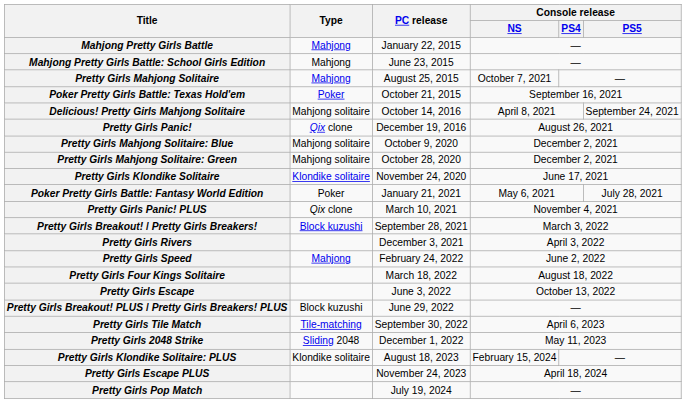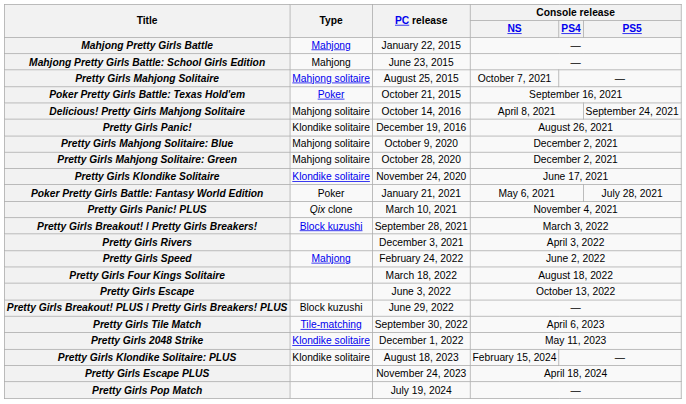 <table class="wikitable" style="text-align:center; font-size:smaller;">
 <tr>
 <th rowspan="2">Title</th>
 <th rowspan="2">Type</th>
 <th rowspan="2"><a href='#'>PC</a> release</th>
 <th colspan="3">Console release</th>
 </tr>
 <tr>
 <th><a href='#'>NS</a></th>
 <th><a href='#'>PS4</a></th>
 <th><a href='#'>PS5</a></th>
 </tr>
 <tr>
 <th><em>Mahjong Pretty Girls Battle</em></th>
 <td><a href='#'>Mahjong</a></td>
 <td>January 22, 2015</td>
 <td colspan="3">—</td>
 </tr>
 <tr>
 <th><em>Mahjong Pretty Girls Battle: School Girls Edition</em></th>
 <td>Mahjong</td>
 <td>June 23, 2015</td>
 <td colspan="3">—</td>
 </tr>
 <tr>
 <th><em>Pretty Girls Mahjong Solitaire</em></th>
-<td><a href='#'>Mahjong</a></td>
+<td><a href='#'>Mahjong solitaire</a></td>
 <td>August 25, 2015</td>
 <td>October 7, 2021</td>
 <td colspan="2">—</td>
 </tr>
 <tr>
 <th><em>Poker Pretty Girls Battle: Texas Hold'em</em></th>
 <td><a href='#'>Poker</a></td>
 <td>October 21, 2015</td>
 <td colspan="3">September 16, 2021</td>
 </tr>
 <tr>
 <th><em>Delicious! Pretty Girls Mahjong Solitaire</em></th>
 <td>Mahjong solitaire</td>
 <td>October 14, 2016</td>
 <td colspan="2">April 8, 2021</td>
 <td>September 24, 2021</td>
 </tr>
 <tr>
 <th><em>Pretty Girls Panic!</em></th>
-<td><em><a href='#'>Qix</a></em> clone</td>
+<td>Klondike solitaire</td>
 <td>December 19, 2016</td>
 <td colspan="3">August 26, 2021</td>
 </tr>
 <tr>
 <th><em>Pretty Girls Mahjong Solitaire: Blue</em></th>
 <td>Mahjong solitaire</td>
 <td>October 9, 2020</td>
 <td colspan="3">December 2, 2021</td>
 </tr>
 <tr>
 <th><em>Pretty Girls Mahjong Solitaire: Green</em></th>
 <td>Mahjong solitaire</td>
 <td>October 28, 2020</td>
 <td colspan="3">December 2, 2021</td>
 </tr>
 <tr>
 <th><em>Pretty Girls Klondike Solitaire</em></th>
 <td><a href='#'>Klondike solitaire</a></td>
 <td>November 24, 2020</td>
 <td colspan="3">June 17, 2021</td>
 </tr>
 <tr>
 <th><em>Poker Pretty Girls Battle: Fantasy World Edition</em></th>
 <td>Poker</td>
 <td>January 21, 2021</td>
 <td colspan="2">May 6, 2021</td>
 <td>July 28, 2021</td>
 </tr>
 <tr>
 <th><em>Pretty Girls Panic! PLUS</em></th>
 <td><em>Qix</em> clone</td>
 <td>March 10, 2021</td>
 <td colspan="3">November 4, 2021</td>
 </tr>
 <tr>
 <th><em>Pretty Girls Breakout!</em> / <em>Pretty Girls Breakers!</em></th>
 <td><a href='#'>Block kuzushi</a></td>
 <td>September 28, 2021</td>
 <td colspan="3">March 3, 2022</td>
 </tr>
 <tr>
 <th><em>Pretty Girls Rivers</em></th>
 <td></td>
 <td>December 3, 2021</td>
 <td colspan="3">April 3, 2022</td>
 </tr>
 <tr>
 <th><em>Pretty Girls Speed</em></th>
 <td><a href='#'>Mahjong</a></td>
 <td>February 24, 2022</td>
 <td colspan="3">June 2, 2022</td>
 </tr>
 <tr>
 <th><em>Pretty Girls Four Kings Solitaire</em></th>
 <td></td>
 <td>March 18, 2022</td>
 <td colspan="3">August 18, 2022</td>
 </tr>
 <tr>
 <th><em>Pretty Girls Escape</em></th>
 <td></td>
 <td>June 3, 2022</td>
 <td colspan="3">October 13, 2022</td>
 </tr>
 <tr>
 <th><em>Pretty Girls Breakout! PLUS</em> / <em>Pretty Girls Breakers! PLUS</em></th>
 <td>Block kuzushi</td>
 <td>June 29, 2022</td>
 <td colspan="3">—</td>
 </tr>
 <tr>
 <th><em>Pretty Girls Tile Match</em></th>
 <td><a href='#'>Tile-matching</a></td>
 <td>September 30, 2022</td>
 <td colspan="3">April 6, 2023</td>
 </tr>
 <tr>
 <th><em>Pretty Girls 2048 Strike</em></th>
-<td><a href='#'>Sliding</a> 2048</td>
+<td><a href='#'>Klondike solitaire</a></td>
 <td>December 1, 2022</td>
 <td colspan="3">May 11, 2023</td>
 </tr>
 <tr>
 <th><em>Pretty Girls Klondike Solitaire: PLUS</em></th>
 <td>Klondike solitaire</td>
 <td>August 18, 2023</td>
 <td>February 15, 2024</td>
 <td colspan="2">—</td>
 </tr>
 <tr>
 <th><em>Pretty Girls Escape PLUS</em></th>
 <td></td>
 <td>November 24, 2023</td>
 <td colspan="3">April 18, 2024</td>
 </tr>
 <tr>
 <th><em>Pretty Girls Pop Match</em></th>
 <td></td>
 <td>July 19, 2024</td>
 <td colspan="3">—</td>
 </tr>
 </table>
